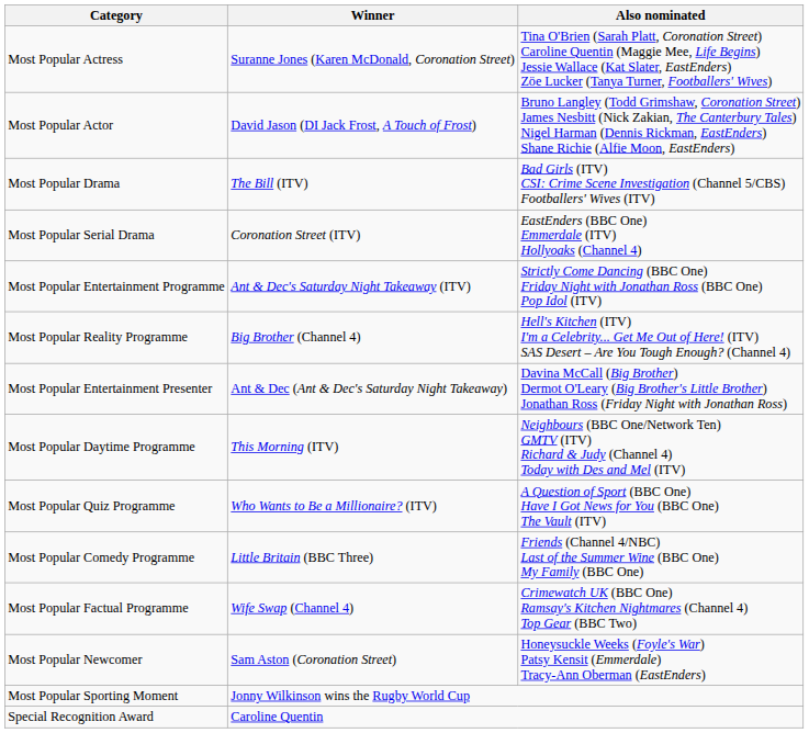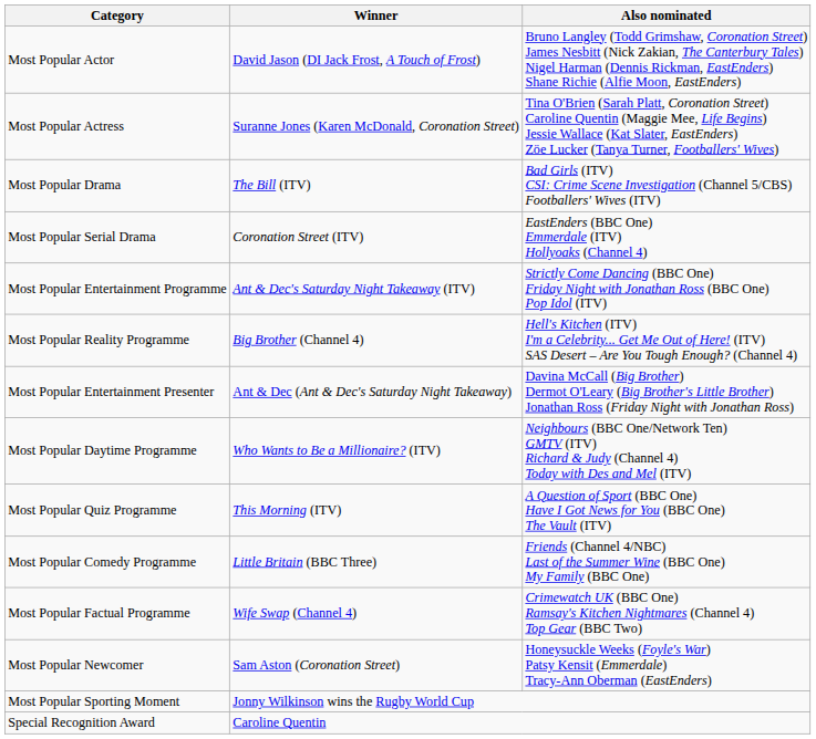 <table class="wikitable sortable">
 <tr>
 <th>Category</th>
 <th>Winner</th>
 <th>Also nominated</th>
 </tr>
 <tr>
+<td>Most Popular Actor</td>
+<td><a href='#'>David Jason</a> (<a href='#'>DI Jack Frost</a>, <em><a href='#'>A Touch of Frost</a></em>)</td>
+<td><a href='#'>Bruno Langley</a> (<a href='#'>Todd Grimshaw</a>, <em><a href='#'>Coronation Street</a></em>)<br><a href='#'>James Nesbitt</a> (Nick Zakian, <em><a href='#'>The Canterbury Tales</a></em>)<br><a href='#'>Nigel Harman</a> (<a href='#'>Dennis Rickman</a>, <em><a href='#'>EastEnders</a></em>)<br><a href='#'>Shane Richie</a> (<a href='#'>Alfie Moon</a>, <em>EastEnders</em>)</td>
+</tr>
+<tr>
 <td>Most Popular Actress</td>
 <td><a href='#'>Suranne Jones</a> (<a href='#'>Karen McDonald</a>, <em>Coronation Street</em>)</td>
 <td><a href='#'>Tina O'Brien</a> (<a href='#'>Sarah Platt</a>, <em>Coronation Street</em>)<br><a href='#'>Caroline Quentin</a> (Maggie Mee, <em><a href='#'>Life Begins</a></em>)<br><a href='#'>Jessie Wallace</a> (<a href='#'>Kat Slater</a>, <em>EastEnders</em>)<br><a href='#'>Zöe Lucker</a> (<a href='#'>Tanya Turner</a>, <em><a href='#'>Footballers' Wives</a></em>)</td>
-</tr>
-<tr>
-<td>Most Popular Actor</td>
-<td><a href='#'>David Jason</a> (<a href='#'>DI Jack Frost</a>, <em><a href='#'>A Touch of Frost</a></em>)</td>
-<td><a href='#'>Bruno Langley</a> (<a href='#'>Todd Grimshaw</a>, <em><a href='#'>Coronation Street</a></em>)<br><a href='#'>James Nesbitt</a> (Nick Zakian, <em><a href='#'>The Canterbury Tales</a></em>)<br><a href='#'>Nigel Harman</a> (<a href='#'>Dennis Rickman</a>, <em><a href='#'>EastEnders</a></em>)<br><a href='#'>Shane Richie</a> (<a href='#'>Alfie Moon</a>, <em>EastEnders</em>)</td>
 </tr>
 <tr>
 <td>Most Popular Drama</td>
 <td><em><a href='#'>The Bill</a></em> (ITV)</td>
 <td><em><a href='#'>Bad Girls</a></em> (ITV)<br><em><a href='#'>CSI: Crime Scene Investigation</a></em> (Channel 5/CBS)<br><em>Footballers' Wives</em> (ITV)</td>
 </tr>
 <tr>
 <td>Most Popular Serial Drama</td>
 <td><em>Coronation Street</em> (ITV)</td>
 <td><em>EastEnders</em> (BBC One)<br><em><a href='#'>Emmerdale</a></em> (ITV)<br><em><a href='#'>Hollyoaks</a></em> (<a href='#'>Channel 4</a>)</td>
 </tr>
 <tr>
 <td>Most Popular Entertainment Programme</td>
 <td><em><a href='#'>Ant & Dec's Saturday Night Takeaway</a></em> (ITV)</td>
 <td><em><a href='#'>Strictly Come Dancing</a></em> (BBC One)<br><em><a href='#'>Friday Night with Jonathan Ross</a></em> (BBC One)<br><em><a href='#'>Pop Idol</a></em> (ITV)</td>
 </tr>
 <tr>
 <td>Most Popular Reality Programme</td>
 <td><em><a href='#'>Big Brother</a></em> (Channel 4)</td>
 <td><em><a href='#'>Hell's Kitchen</a></em> (ITV)<br><em><a href='#'>I'm a Celebrity... Get Me Out of Here!</a></em> (ITV)<br><em>SAS Desert – Are You Tough Enough?</em> (Channel 4)</td>
 </tr>
 <tr>
 <td>Most Popular Entertainment Presenter</td>
 <td><a href='#'>Ant & Dec</a> (<em>Ant & Dec's Saturday Night Takeaway</em>)</td>
 <td><a href='#'>Davina McCall</a> (<em><a href='#'>Big Brother</a></em>)<br><a href='#'>Dermot O'Leary</a> (<em><a href='#'>Big Brother's Little Brother</a></em>)<br><a href='#'>Jonathan Ross</a> (<em>Friday Night with Jonathan Ross</em>)</td>
 </tr>
 <tr>
 <td>Most Popular Daytime Programme</td>
-<td><em><a href='#'>This Morning</a></em> (ITV)</td>
+<td><em><a href='#'>Who Wants to Be a Millionaire?</a></em> (ITV)</td>
 <td><em><a href='#'>Neighbours</a></em> (BBC One/Network Ten)<br><em><a href='#'>GMTV</a></em> (ITV)<br><em><a href='#'>Richard & Judy</a></em> (Channel 4)<br><em><a href='#'>Today with Des and Mel</a></em> (ITV)</td>
 </tr>
 <tr>
 <td>Most Popular Quiz Programme</td>
-<td><em><a href='#'>Who Wants to Be a Millionaire?</a></em> (ITV)</td>
+<td><em><a href='#'>This Morning</a></em> (ITV)</td>
 <td><em><a href='#'>A Question of Sport</a></em> (BBC One)<br><em><a href='#'>Have I Got News for You</a></em> (BBC One)<br><em><a href='#'>The Vault</a></em> (ITV)</td>
 </tr>
 <tr>
 <td>Most Popular Comedy Programme</td>
 <td><em><a href='#'>Little Britain</a></em> (BBC Three)</td>
 <td><em><a href='#'>Friends</a></em> (Channel 4/NBC)<br><em><a href='#'>Last of the Summer Wine</a></em> (BBC One)<br><em><a href='#'>My Family</a></em> (BBC One)</td>
 </tr>
 <tr>
 <td>Most Popular Factual Programme</td>
 <td><em><a href='#'>Wife Swap</a></em> (<a href='#'>Channel 4</a>)</td>
 <td><em><a href='#'>Crimewatch UK</a></em> (BBC One)<br><em><a href='#'>Ramsay's Kitchen Nightmares</a></em> (Channel 4)<br><em><a href='#'>Top Gear</a></em> (BBC Two)</td>
 </tr>
 <tr>
 <td>Most Popular Newcomer</td>
 <td><a href='#'>Sam Aston</a> (<em>Coronation Street</em>)</td>
 <td><a href='#'>Honeysuckle Weeks</a> (<em><a href='#'>Foyle's War</a></em>)<br><a href='#'>Patsy Kensit</a> (<em>Emmerdale</em>)<br><a href='#'>Tracy-Ann Oberman</a> (<em>EastEnders</em>)</td>
 </tr>
 <tr>
 <td>Most Popular Sporting Moment</td>
 <td colspan="2"><a href='#'>Jonny Wilkinson</a> wins the <a href='#'>Rugby World Cup</a></td>
 </tr>
 <tr>
 <td>Special Recognition Award</td>
 <td colspan="2"><a href='#'>Caroline Quentin</a></td>
 </tr>
 </table>
